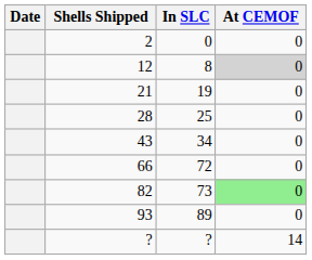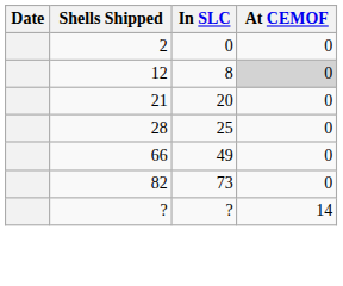 <table class="wikitable mw-collapsible collapsed floatright" style="width:20em; text-align:right; font-size:80%;">
 <tr>
 <th>Date</th>
 <th>Shells Shipped</th>
 <th>In <a href='#'>SLC</a></th>
 <th>At <a href='#'>CEMOF</a></th>
 </tr>
 <tr>
 <th></th>
 <td>2</td>
 <td>0</td>
 <td>0</td>
 </tr>
 <tr>
 <th></th>
 <td>12</td>
 <td>8</td>
 <td style="background: lightgrey;">0</td>
 </tr>
 <tr>
 <th></th>
 <td>21</td>
-<td>19</td>
+<td>20</td>
 <td>0</td>
 </tr>
 <tr>
 <th></th>
 <td>28</td>
 <td>25</td>
 <td>0</td>
 </tr>
 <tr>
 <th></th>
-<td>43</td>
-<td>34</td>
-<td>0</td>
-</tr>
-<tr>
-<th></th>
 <td>66</td>
-<td>72</td>
+<td>49</td>
 <td>0</td>
 </tr>
 <tr>
 <th></th>
 <td>82</td>
 <td>73</td>
-<td style="background: lightgreen;">0</td>
-</tr>
-<tr>
-<th></th>
-<td>93</td>
-<td>89</td>
 <td>0</td>
 </tr>
 <tr>
 <th></th>
 <td>?</td>
 <td>?</td>
 <td>14</td>
 </tr>
 </table>
